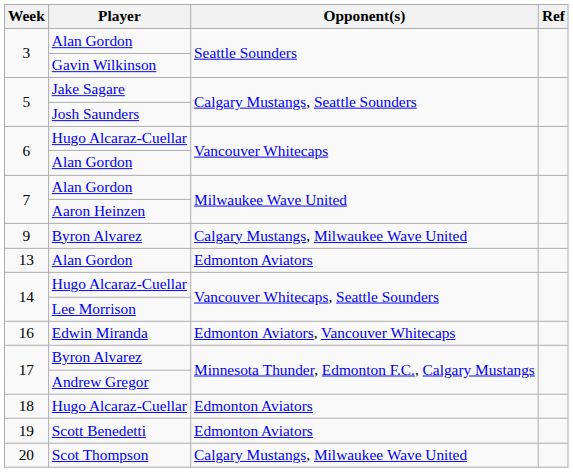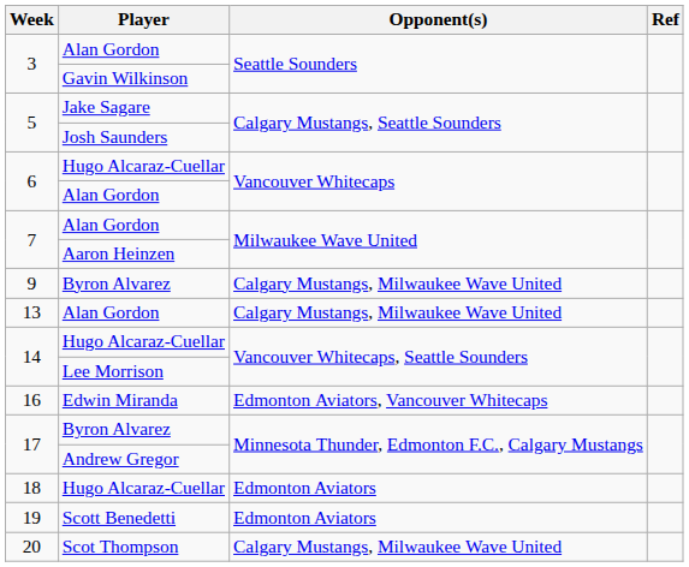 <table class=wikitable>
 <tr>
 <th>Week</th>
 <th>Player</th>
 <th>Opponent(s)</th>
 <th>Ref</th>
 </tr>
 <tr>
 <td rowspan="2" align=center>3</td>
 <td> <a href='#'>Alan Gordon</a></td>
 <td rowspan="2"><a href='#'>Seattle Sounders</a></td>
 <td rowspan="2"></td>
 </tr>
 <tr>
 <td> <a href='#'>Gavin Wilkinson</a></td>
 </tr>
 <tr>
 <td rowspan="2" align=center>5</td>
 <td> <a href='#'>Jake Sagare</a></td>
 <td rowspan="2"><a href='#'>Calgary Mustangs</a>, <a href='#'>Seattle Sounders</a></td>
 <td rowspan="2"></td>
 </tr>
 <tr>
 <td> <a href='#'>Josh Saunders</a></td>
 </tr>
 <tr>
 <td rowspan="2" align=center>6</td>
 <td> <a href='#'>Hugo Alcaraz-Cuellar</a></td>
 <td rowspan="2"><a href='#'>Vancouver Whitecaps</a></td>
 <td rowspan="2"></td>
 </tr>
 <tr>
 <td> <a href='#'>Alan Gordon</a></td>
 </tr>
 <tr>
 <td rowspan="2" align=center>7</td>
 <td> <a href='#'>Alan Gordon</a></td>
 <td rowspan="2"><a href='#'>Milwaukee Wave United</a></td>
 <td rowspan="2"></td>
 </tr>
 <tr>
 <td> <a href='#'>Aaron Heinzen</a></td>
 </tr>
 <tr>
 <td align=center>9</td>
 <td> <a href='#'>Byron Alvarez</a></td>
 <td><a href='#'>Calgary Mustangs</a>, <a href='#'>Milwaukee Wave United</a></td>
 <td></td>
 </tr>
 <tr>
 <td align=center>13</td>
 <td> <a href='#'>Alan Gordon</a></td>
-<td><a href='#'>Edmonton Aviators</a></td>
+<td><a href='#'>Calgary Mustangs</a>, <a href='#'>Milwaukee Wave United</a></td>
 <td></td>
 </tr>
 <tr>
 <td rowspan="2" align=center>14</td>
 <td> <a href='#'>Hugo Alcaraz-Cuellar</a></td>
 <td rowspan="2"><a href='#'>Vancouver Whitecaps</a>, <a href='#'>Seattle Sounders</a></td>
 <td rowspan="2"></td>
 </tr>
 <tr>
 <td> <a href='#'>Lee Morrison</a></td>
 </tr>
 <tr>
 <td align=center>16</td>
 <td> <a href='#'>Edwin Miranda</a></td>
 <td><a href='#'>Edmonton Aviators</a>, <a href='#'>Vancouver Whitecaps</a></td>
 <td></td>
 </tr>
 <tr>
 <td rowspan="2" align=center>17</td>
 <td> <a href='#'>Byron Alvarez</a></td>
 <td rowspan="2"><a href='#'>Minnesota Thunder</a>, <a href='#'>Edmonton F.C.</a>, <a href='#'>Calgary Mustangs</a></td>
 <td rowspan="2"></td>
 </tr>
 <tr>
 <td> <a href='#'>Andrew Gregor</a></td>
 </tr>
 <tr>
 <td align=center>18</td>
 <td> <a href='#'>Hugo Alcaraz-Cuellar</a></td>
 <td><a href='#'>Edmonton Aviators</a></td>
 <td></td>
 </tr>
 <tr>
 <td align=center>19</td>
 <td> <a href='#'>Scott Benedetti</a></td>
 <td><a href='#'>Edmonton Aviators</a></td>
 <td></td>
 </tr>
 <tr>
 <td align=center>20</td>
 <td> <a href='#'>Scot Thompson</a></td>
 <td><a href='#'>Calgary Mustangs</a>, <a href='#'>Milwaukee Wave United</a></td>
 <td></td>
 </tr>
 </table>
